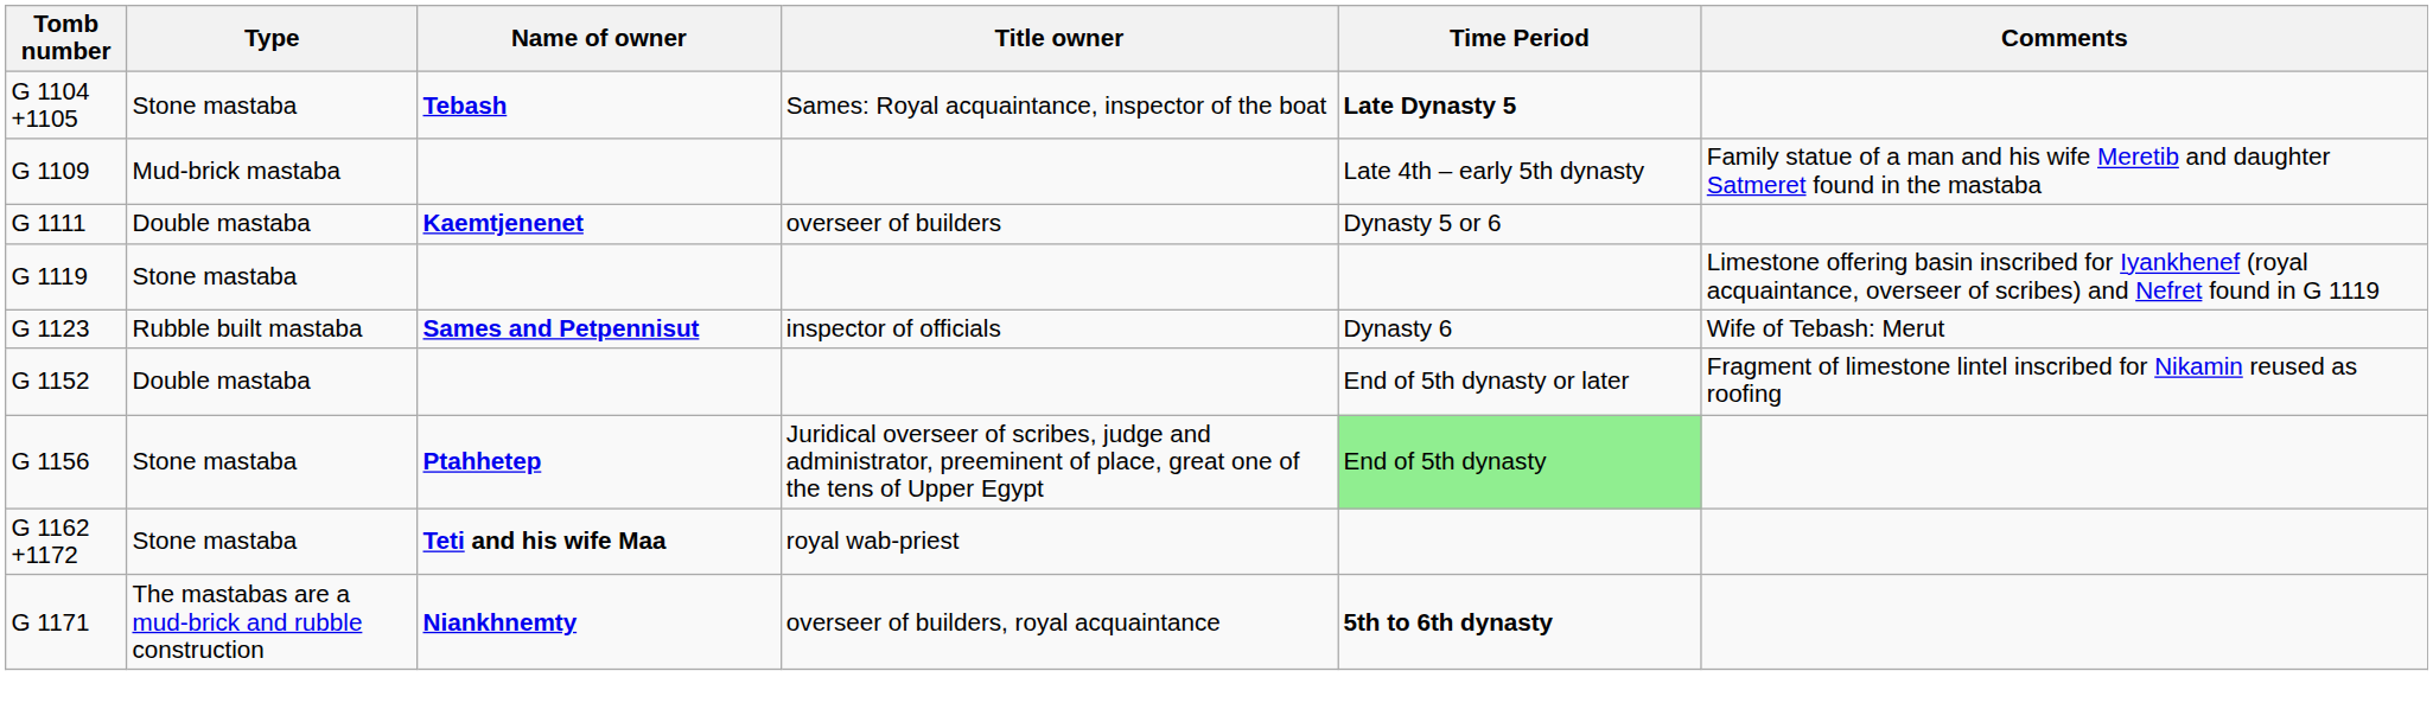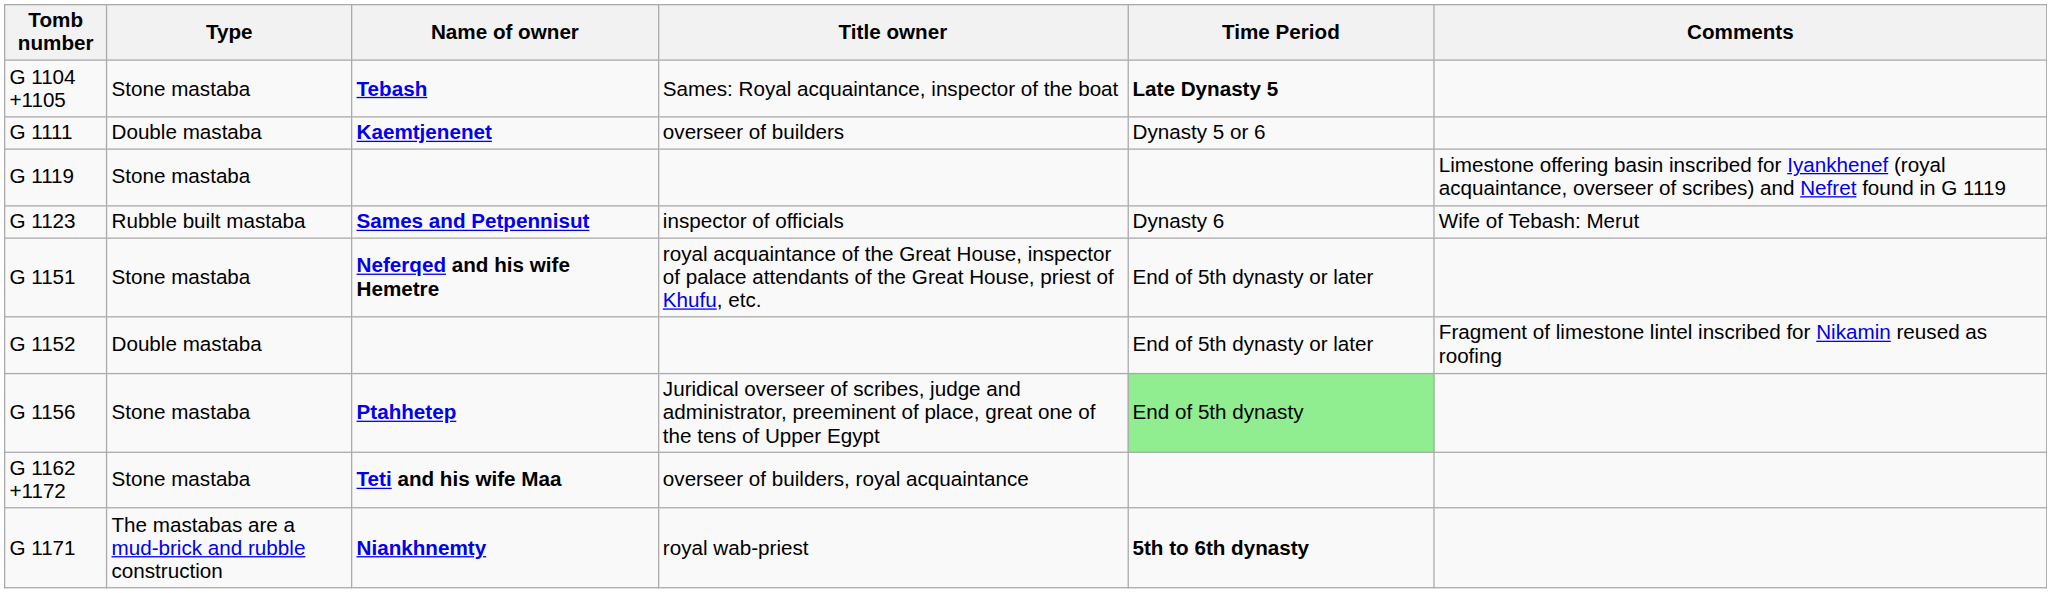 <table class="wikitable" style="width: 100%;">
 <tr>
 <th width="5%">Tomb number</th>
 <th width="12%">Type</th>
 <th width="15%">Name of owner</th>
 <th width="23%">Title owner</th>
 <th width="15%">Time Period</th>
 <th width="30%">Comments</th>
 </tr>
 <tr>
 <td>G 1104 +1105</td>
 <td>Stone mastaba</td>
 <td><strong><a href='#'>Tebash</a></strong></td>
 <td>Sames: Royal acquaintance, inspector of the boat</td>
 <td><strong>Late Dynasty 5</strong></td>
 <td></td>
-</tr>
-<tr>
-<td>G 1109</td>
-<td>Mud-brick mastaba</td>
-<td></td>
-<td></td>
-<td>Late 4th – early 5th dynasty</td>
-<td>Family statue of a man and his wife <a href='#'>Meretib</a> and daughter <a href='#'>Satmeret</a> found in the mastaba</td>
 </tr>
 <tr>
 <td>G 1111</td>
 <td>Double mastaba</td>
 <td><strong><a href='#'>Kaemtjenenet</a></strong></td>
 <td>overseer of builders</td>
 <td>Dynasty 5 or 6</td>
 <td></td>
 </tr>
 <tr>
 <td>G 1119</td>
 <td>Stone mastaba</td>
 <td></td>
 <td></td>
 <td></td>
 <td>Limestone offering basin inscribed for <a href='#'>Iyankhenef</a> (royal acquaintance, overseer of scribes) and <a href='#'>Nefret</a> found in G 1119</td>
 </tr>
 <tr>
 <td>G 1123</td>
 <td>Rubble built mastaba</td>
 <td><strong><a href='#'>Sames and Petpennisut</a></strong></td>
 <td>inspector of officials</td>
 <td>Dynasty 6</td>
 <td>Wife of Tebash: Merut</td>
 </tr>
 <tr>
+<td>G 1151</td>
+<td>Stone mastaba</td>
+<td><strong><a href='#'>Neferqed</a> and his wife Hemetre</strong></td>
+<td>royal acquaintance of the Great House, inspector of palace attendants of the Great House, priest of <a href='#'>Khufu</a>, etc.</td>
+<td>End of 5th dynasty or later</td>
+<td></td>
+</tr>
+<tr>
 <td>G 1152</td>
 <td>Double mastaba</td>
 <td></td>
 <td></td>
 <td>End of 5th dynasty or later</td>
 <td>Fragment of limestone lintel inscribed for <a href='#'>Nikamin</a> reused as roofing</td>
 </tr>
 <tr>
 <td>G 1156</td>
 <td>Stone mastaba</td>
 <td><strong><a href='#'>Ptahhetep</a></strong></td>
 <td>Juridical overseer of scribes, judge and administrator, preeminent of place, great one of the tens of Upper Egypt</td>
 <td style="background: lightgreen;">End of 5th dynasty</td>
 <td></td>
 </tr>
 <tr>
 <td>G 1162 +1172</td>
 <td>Stone mastaba</td>
 <td><strong><a href='#'>Teti</a> and his wife Maa</strong></td>
-<td>royal wab-priest</td>
+<td>overseer of builders, royal acquaintance</td>
 <td></td>
 <td></td>
 </tr>
 <tr>
 <td>G 1171</td>
 <td>The mastabas are a <a href='#'>mud-brick and rubble</a> construction</td>
 <td><strong><a href='#'>Niankhnemty</a></strong></td>
-<td>overseer of builders, royal acquaintance</td>
+<td>royal wab-priest</td>
 <td><strong>5th to 6th dynasty</strong></td>
 <td></td>
 </tr>
 </table>
